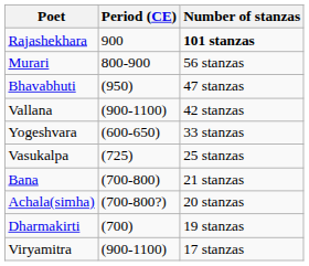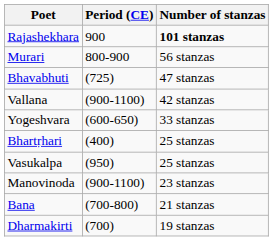 <table class="wikitable">
 <tr>
 <th>Poet</th>
 <th>Period (<a href='#'>CE</a>)</th>
 <th>Number of stanzas</th>
 </tr>
 <tr>
 <td><a href='#'>Rajashekhara</a></td>
 <td>900</td>
 <td><strong>101 stanzas</strong></td>
 </tr>
 <tr>
 <td><a href='#'>Murari</a></td>
 <td>800-900</td>
 <td>56 stanzas</td>
 </tr>
 <tr>
 <td><a href='#'>Bhavabhuti</a></td>
-<td>(950)</td>
+<td>(725)</td>
 <td>47 stanzas</td>
 </tr>
 <tr>
 <td>Vallana</td>
 <td>(900-1100)</td>
 <td>42 stanzas</td>
 </tr>
 <tr>
 <td>Yogeshvara</td>
 <td>(600-650)</td>
 <td>33 stanzas</td>
 </tr>
 <tr>
+<td><a href='#'>Bhartṛhari</a></td>
+<td>(400)</td>
+<td>25 stanzas</td>
+</tr>
+<tr>
 <td>Vasukalpa</td>
-<td>(725)</td>
+<td>(950)</td>
 <td>25 stanzas</td>
+</tr>
+<tr>
+<td>Manovinoda</td>
+<td>(900-1100)</td>
+<td>23 stanzas</td>
 </tr>
 <tr>
 <td><a href='#'>Bana</a></td>
 <td>(700-800)</td>
 <td>21 stanzas</td>
 </tr>
 <tr>
-<td><a href='#'>Achala(simha)</a></td>
-<td>(700-800?)</td>
-<td>20 stanzas</td>
-</tr>
-<tr>
 <td><a href='#'>Dharmakirti</a></td>
 <td>(700)</td>
 <td>19 stanzas</td>
 </tr>
-<tr>
-<td>Viryamitra</td>
-<td>(900-1100)</td>
-<td>17 stanzas</td>
-</tr>
 </table>
